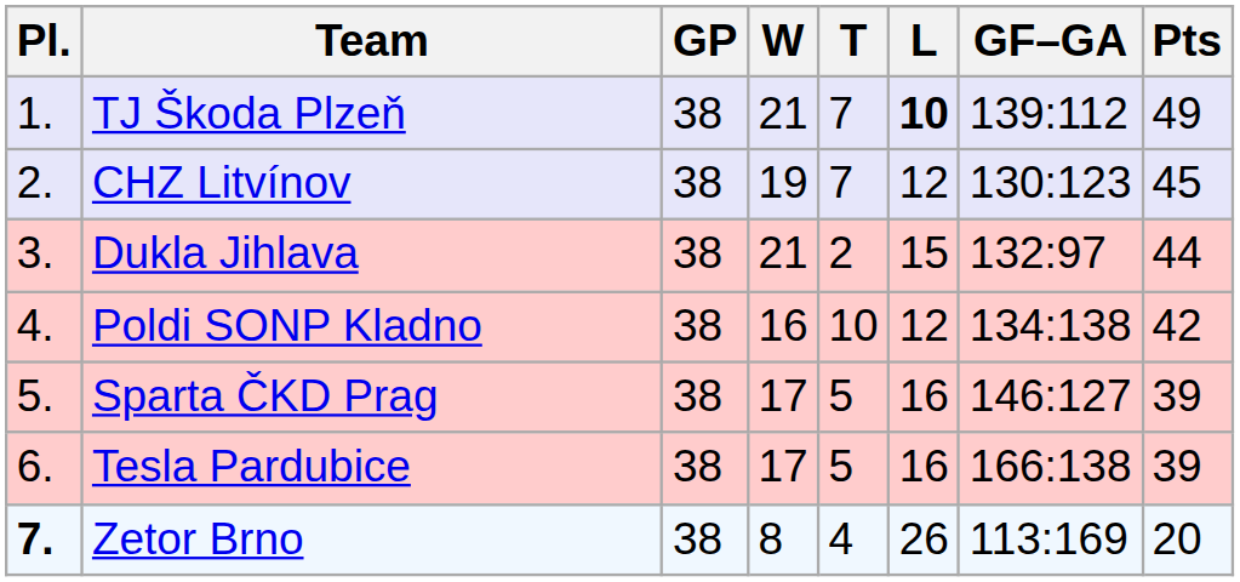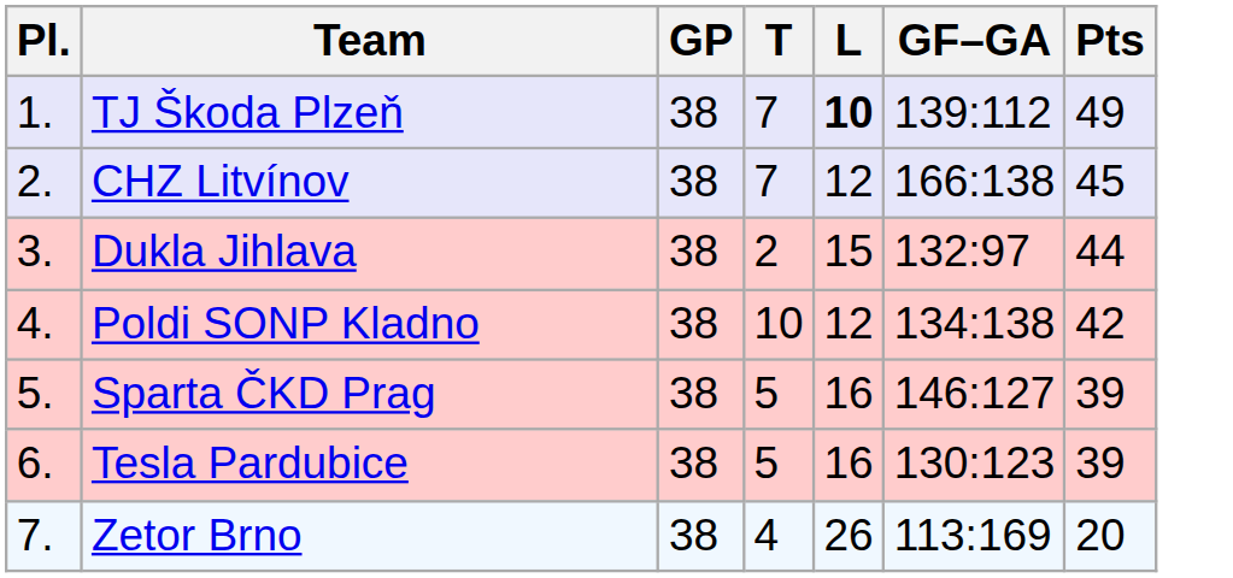 <table class="wikitable">
 <tr>
 <th>Pl.</th>
 <th width="200">Team</th>
 <th>GP</th>
-<th>W</th>
 <th>T</th>
 <th>L</th>
 <th>GF–GA</th>
 <th>Pts</th>
 </tr>
 <tr bgcolor="#e6e6fa">
 <td>1.</td>
 <td><a href='#'>TJ Škoda Plzeň</a></td>
 <td>38</td>
-<td>21</td>
 <td>7</td>
 <td><strong>10</strong></td>
 <td>139:112</td>
 <td>49</td>
 </tr>
 <tr bgcolor="#e6e6fa">
 <td>2.</td>
 <td><a href='#'>CHZ Litvínov</a></td>
 <td>38</td>
-<td>19</td>
 <td>7</td>
 <td>12</td>
-<td>130:123</td>
+<td>166:138</td>
 <td>45</td>
 </tr>
 <tr bgcolor="#ffcccc">
 <td>3.</td>
 <td><a href='#'>Dukla Jihlava</a></td>
 <td>38</td>
-<td>21</td>
 <td>2</td>
 <td>15</td>
 <td>132:97</td>
 <td>44</td>
 </tr>
 <tr bgcolor="#ffcccc">
 <td>4.</td>
 <td><a href='#'>Poldi SONP Kladno</a></td>
 <td>38</td>
-<td>16</td>
 <td>10</td>
 <td>12</td>
 <td>134:138</td>
 <td>42</td>
 </tr>
 <tr bgcolor="#ffcccc">
 <td>5.</td>
 <td><a href='#'>Sparta ČKD Prag</a></td>
 <td>38</td>
-<td>17</td>
 <td>5</td>
 <td>16</td>
 <td>146:127</td>
 <td>39</td>
 </tr>
 <tr bgcolor="#ffcccc">
 <td>6.</td>
 <td><a href='#'>Tesla Pardubice</a></td>
 <td>38</td>
-<td>17</td>
 <td>5</td>
 <td>16</td>
-<td>166:138</td>
+<td>130:123</td>
 <td>39</td>
 </tr>
 <tr bgcolor="#f0f8ff">
-<td><strong>7.</strong></td>
+<td>7.</td>
 <td><a href='#'>Zetor Brno</a></td>
 <td>38</td>
-<td>8</td>
 <td>4</td>
 <td>26</td>
 <td>113:169</td>
 <td>20</td>
 </tr>
 </table>
